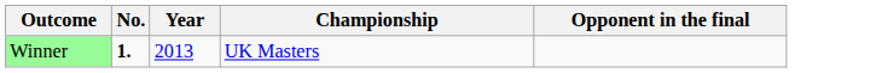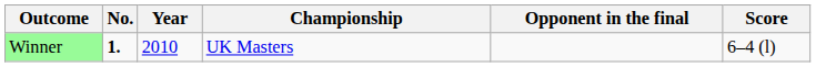 <table class="sortable wikitable">
 <tr>
 <th style="width:80px;">Outcome</th>
 <th style="width:20px;">No.</th>
 <th style="width:50px;">Year</th>
 <th style="width:250px;">Championship</th>
 <th style="width:200px;">Opponent in the final</th>
+<th style="width:70px;">Score</th>
 </tr>
 <tr style=>
 <td style="background:#98FB98">Winner</td>
 <td><strong>1.</strong></td>
-<td><a href='#'>2013</a></td>
+<td><a href='#'>2010</a></td>
 <td><a href='#'>UK Masters</a></td>
 <td></td>
+<td>6–4 (l)</td>
 </tr>
 </table>
